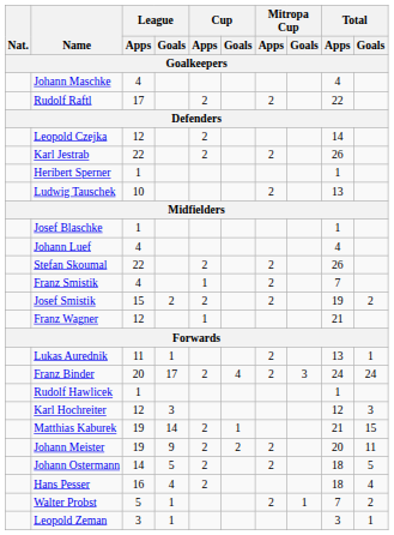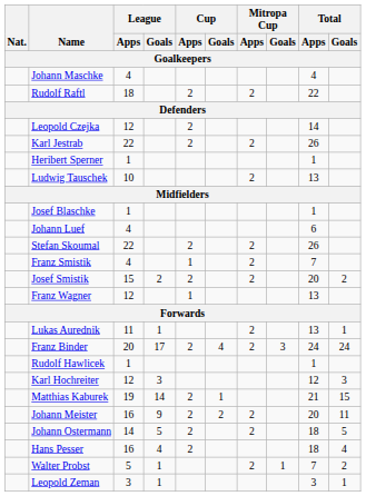 <table class="wikitable" style="text-align:center">
 <tr>
 <th rowspan="2" valign="bottom">Nat.</th>
 <th rowspan="2" valign="bottom">Name</th>
 <th colspan="2" width="85">League</th>
 <th colspan="2" width="85">Cup</th>
 <th colspan="2" width="85">Mitropa Cup</th>
 <th colspan="2" width="85">Total</th>
 </tr>
 <tr>
 <th>Apps</th>
 <th>Goals</th>
 <th>Apps</th>
 <th>Goals</th>
 <th>Apps</th>
 <th>Goals</th>
 <th>Apps</th>
 <th>Goals</th>
 </tr>
 <tr>
 <th colspan=20>Goalkeepers</th>
 </tr>
 <tr>
 <td></td>
 <td align="left"><a href='#'>Johann Maschke</a></td>
 <td>4</td>
 <td></td>
 <td></td>
 <td></td>
 <td></td>
 <td></td>
 <td>4</td>
 <td></td>
 </tr>
 <tr>
 <td></td>
 <td align="left"><a href='#'>Rudolf Raftl</a></td>
-<td>17</td>
+<td>18</td>
 <td></td>
 <td>2</td>
 <td></td>
 <td>2</td>
 <td></td>
 <td>22</td>
 <td></td>
 </tr>
 <tr>
 <th colspan=20>Defenders</th>
 </tr>
 <tr>
 <td></td>
 <td align="left"><a href='#'>Leopold Czejka</a></td>
 <td>12</td>
 <td></td>
 <td>2</td>
 <td></td>
 <td></td>
 <td></td>
 <td>14</td>
 <td></td>
 </tr>
 <tr>
 <td></td>
 <td align="left"><a href='#'>Karl Jestrab</a></td>
 <td>22</td>
 <td></td>
 <td>2</td>
 <td></td>
 <td>2</td>
 <td></td>
 <td>26</td>
 <td></td>
 </tr>
 <tr>
 <td></td>
 <td align="left"><a href='#'>Heribert Sperner</a></td>
 <td>1</td>
 <td></td>
 <td></td>
 <td></td>
 <td></td>
 <td></td>
 <td>1</td>
 <td></td>
 </tr>
 <tr>
 <td></td>
 <td align="left"><a href='#'>Ludwig Tauschek</a></td>
 <td>10</td>
 <td></td>
 <td></td>
 <td></td>
 <td>2</td>
 <td></td>
 <td>13</td>
 <td></td>
 </tr>
 <tr>
 <th colspan=20>Midfielders</th>
 </tr>
 <tr>
 <td></td>
 <td align="left"><a href='#'>Josef Blaschke</a></td>
 <td>1</td>
 <td></td>
 <td></td>
 <td></td>
 <td></td>
 <td></td>
 <td>1</td>
 <td></td>
 </tr>
 <tr>
 <td></td>
 <td align="left"><a href='#'>Johann Luef</a></td>
 <td>4</td>
 <td></td>
 <td></td>
 <td></td>
 <td></td>
 <td></td>
-<td>4</td>
+<td>6</td>
 <td></td>
 </tr>
 <tr>
 <td></td>
 <td align="left"><a href='#'>Stefan Skoumal</a></td>
 <td>22</td>
 <td></td>
 <td>2</td>
 <td></td>
 <td>2</td>
 <td></td>
 <td>26</td>
 <td></td>
 </tr>
 <tr>
 <td></td>
 <td align="left"><a href='#'>Franz Smistik</a></td>
 <td>4</td>
 <td></td>
 <td>1</td>
 <td></td>
 <td>2</td>
 <td></td>
 <td>7</td>
 <td></td>
 </tr>
 <tr>
 <td></td>
 <td align="left"><a href='#'>Josef Smistik</a></td>
 <td>15</td>
 <td>2</td>
 <td>2</td>
 <td></td>
 <td>2</td>
 <td></td>
-<td>19</td>
+<td>20</td>
 <td>2</td>
 </tr>
 <tr>
 <td></td>
 <td align="left"><a href='#'>Franz Wagner</a></td>
 <td>12</td>
 <td></td>
 <td>1</td>
 <td></td>
 <td></td>
 <td></td>
-<td>21</td>
+<td>13</td>
 <td></td>
 </tr>
 <tr>
 <th colspan=20>Forwards</th>
 </tr>
 <tr>
 <td></td>
 <td align="left"><a href='#'>Lukas Aurednik</a></td>
 <td>11</td>
 <td>1</td>
 <td></td>
 <td></td>
 <td>2</td>
 <td></td>
 <td>13</td>
 <td>1</td>
 </tr>
 <tr>
 <td></td>
 <td align="left"><a href='#'>Franz Binder</a></td>
 <td>20</td>
 <td>17</td>
 <td>2</td>
 <td>4</td>
 <td>2</td>
 <td>3</td>
 <td>24</td>
 <td>24</td>
 </tr>
 <tr>
 <td></td>
 <td align="left"><a href='#'>Rudolf Hawlicek</a></td>
 <td>1</td>
 <td></td>
 <td></td>
 <td></td>
 <td></td>
 <td></td>
 <td>1</td>
 <td></td>
 </tr>
 <tr>
 <td></td>
 <td align="left"><a href='#'>Karl Hochreiter</a></td>
 <td>12</td>
 <td>3</td>
 <td></td>
 <td></td>
 <td></td>
 <td></td>
 <td>12</td>
 <td>3</td>
 </tr>
 <tr>
 <td></td>
 <td align="left"><a href='#'>Matthias Kaburek</a></td>
 <td>19</td>
 <td>14</td>
 <td>2</td>
 <td>1</td>
 <td></td>
 <td></td>
 <td>21</td>
 <td>15</td>
 </tr>
 <tr>
 <td></td>
 <td align="left"><a href='#'>Johann Meister</a></td>
-<td>19</td>
+<td>16</td>
 <td>9</td>
 <td>2</td>
 <td>2</td>
 <td>2</td>
 <td></td>
 <td>20</td>
 <td>11</td>
 </tr>
 <tr>
 <td></td>
 <td align="left"><a href='#'>Johann Ostermann</a></td>
 <td>14</td>
 <td>5</td>
 <td>2</td>
 <td></td>
 <td>2</td>
 <td></td>
 <td>18</td>
 <td>5</td>
 </tr>
 <tr>
 <td></td>
 <td align="left"><a href='#'>Hans Pesser</a></td>
 <td>16</td>
 <td>4</td>
 <td>2</td>
 <td></td>
 <td></td>
 <td></td>
 <td>18</td>
 <td>4</td>
 </tr>
 <tr>
 <td></td>
 <td align="left"><a href='#'>Walter Probst</a></td>
 <td>5</td>
 <td>1</td>
 <td></td>
 <td></td>
 <td>2</td>
 <td>1</td>
 <td>7</td>
 <td>2</td>
 </tr>
 <tr>
 <td></td>
 <td align="left"><a href='#'>Leopold Zeman</a></td>
 <td>3</td>
 <td>1</td>
 <td></td>
 <td></td>
 <td></td>
 <td></td>
 <td>3</td>
 <td>1</td>
 </tr>
 </table>
